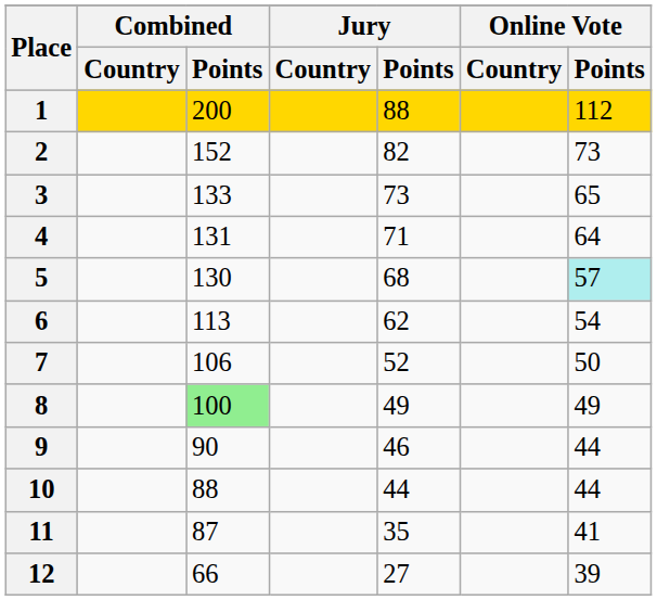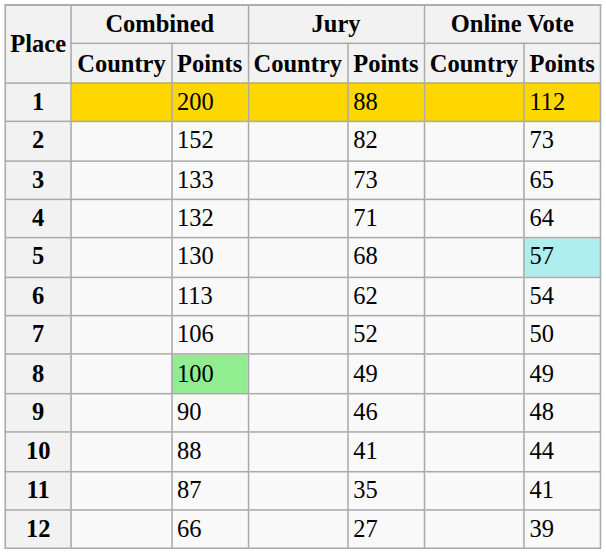 <table class="wikitable collapsible plainrowheaders" style="float:right; margin:10px;">
 <tr>
 </tr>
 <tr>
 <th scope="colgroup" rowspan="2">Place</th>
 <th scope="colgroup" colspan="2">Combined</th>
 <th scope="colgroup" colspan="2">Jury</th>
 <th scope="colgroup" colspan="2">Online Vote</th>
 </tr>
 <tr>
 <th scope="col">Country</th>
 <th scope="col">Points</th>
 <th scope="col">Country</th>
 <th scope="col">Points</th>
 <th scope="col">Country</th>
 <th scope="col">Points</th>
 </tr>
 <tr>
 <th scope="row" style="text-align:center">1</th>
 <td bgcolor="gold"></td>
 <td bgcolor="gold">200</td>
 <td bgcolor="gold"></td>
 <td bgcolor="gold">88</td>
 <td bgcolor="gold"></td>
 <td bgcolor="gold">112</td>
 </tr>
 <tr>
 <th scope="row" style="text-align:center">2</th>
 <td></td>
 <td>152</td>
 <td></td>
 <td>82</td>
 <td></td>
 <td>73</td>
 </tr>
 <tr>
 <th scope="row" style="text-align:center">3</th>
 <td></td>
 <td>133</td>
 <td></td>
 <td>73</td>
 <td></td>
 <td>65</td>
 </tr>
 <tr>
 <th scope="row" style="text-align:center">4</th>
 <td></td>
-<td>131</td>
+<td>132</td>
 <td></td>
 <td>71</td>
 <td></td>
 <td>64</td>
 </tr>
 <tr>
 <th scope="row" style="text-align:center">5</th>
 <td></td>
 <td>130</td>
 <td></td>
 <td>68</td>
 <td></td>
 <td style="background: paleturquoise;">57</td>
 </tr>
 <tr>
 <th scope="row" style="text-align:center">6</th>
 <td></td>
 <td>113</td>
 <td></td>
 <td>62</td>
 <td></td>
 <td>54</td>
 </tr>
 <tr>
 <th scope="row" style="text-align:center">7</th>
 <td></td>
 <td>106</td>
 <td></td>
 <td>52</td>
 <td></td>
 <td>50</td>
 </tr>
 <tr>
 <th scope="row" style="text-align:center">8</th>
 <td></td>
 <td style="background: lightgreen;">100</td>
 <td></td>
 <td>49</td>
 <td></td>
 <td>49</td>
 </tr>
 <tr>
 <th scope="row" style="text-align:center">9</th>
 <td></td>
 <td>90</td>
 <td></td>
 <td>46</td>
 <td></td>
-<td>44</td>
+<td>48</td>
 </tr>
 <tr>
 <th scope="row" style="text-align:center">10</th>
 <td></td>
 <td>88</td>
 <td></td>
-<td>44</td>
+<td>41</td>
 <td></td>
 <td>44</td>
 </tr>
 <tr>
 <th scope="row" style="text-align:center">11</th>
 <td></td>
 <td>87</td>
 <td></td>
 <td>35</td>
 <td></td>
 <td>41</td>
 </tr>
 <tr>
 <th scope="row" style="text-align:center">12</th>
 <td></td>
 <td>66</td>
 <td></td>
 <td>27</td>
 <td></td>
 <td>39</td>
 </tr>
 </table>
